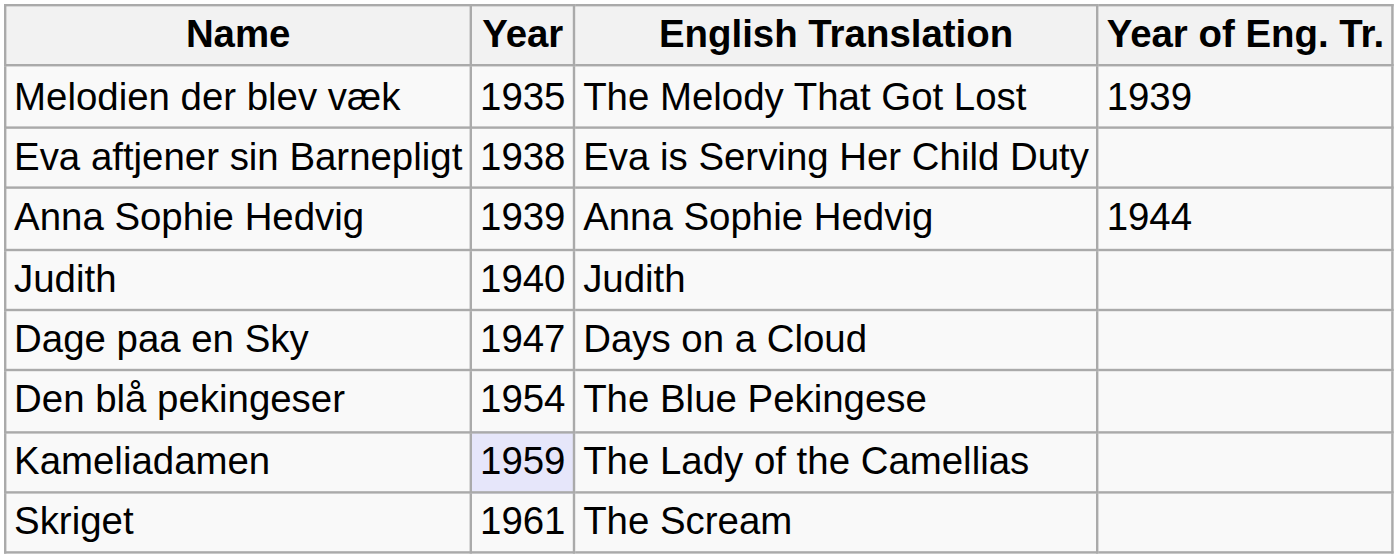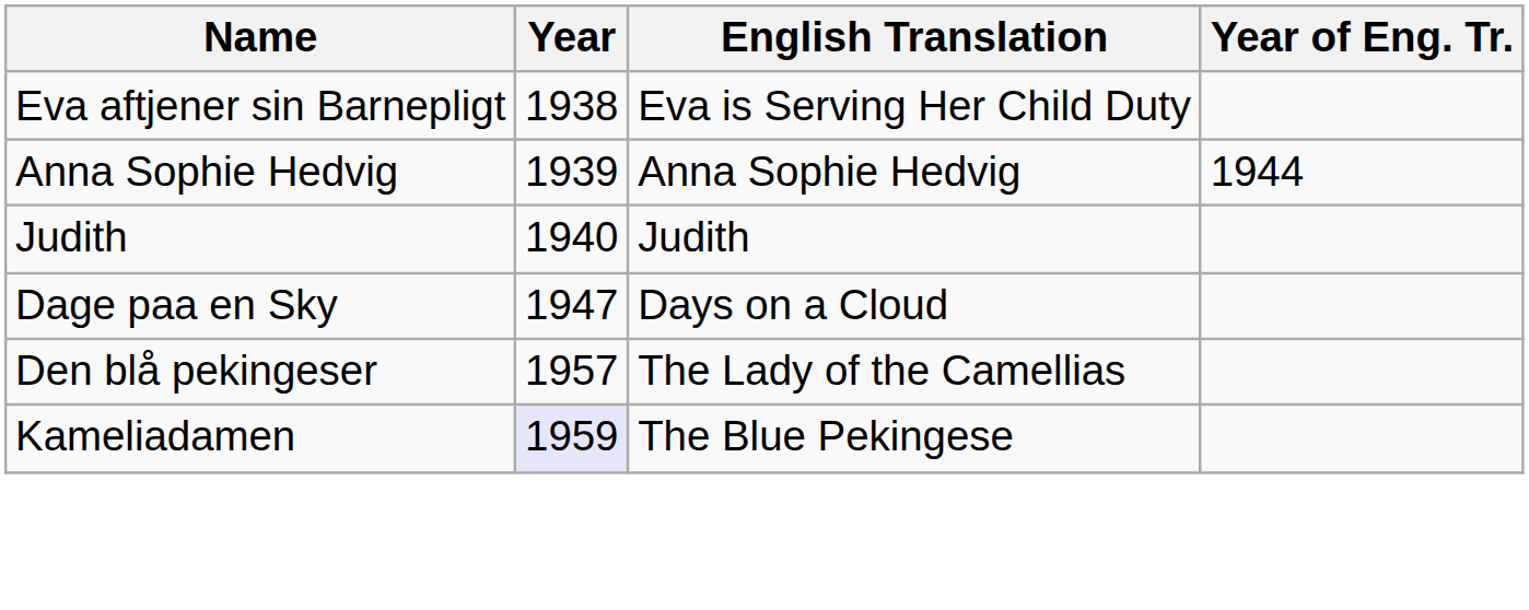 <table class="wikitable">
 <tr>
 <th>Name</th>
 <th>Year</th>
 <th>English Translation</th>
 <th>Year of Eng. Tr.</th>
-</tr>
-<tr>
-<td>Melodien der blev væk</td>
-<td>1935</td>
-<td>The Melody That Got Lost</td>
-<td>1939</td>
 </tr>
 <tr>
 <td>Eva aftjener sin Barnepligt</td>
 <td>1938</td>
 <td>Eva is Serving Her Child Duty</td>
 <td></td>
 </tr>
 <tr>
 <td>Anna Sophie Hedvig</td>
 <td>1939</td>
 <td>Anna Sophie Hedvig</td>
 <td>1944</td>
 </tr>
 <tr>
 <td>Judith</td>
 <td>1940</td>
 <td>Judith</td>
 <td></td>
 </tr>
 <tr>
 <td>Dage paa en Sky</td>
 <td>1947</td>
 <td>Days on a Cloud</td>
 <td></td>
 </tr>
 <tr>
 <td>Den blå pekingeser</td>
-<td>1954</td>
-<td>The Blue Pekingese</td>
+<td>1957</td>
+<td>The Lady of the Camellias</td>
 <td></td>
 </tr>
 <tr>
 <td>Kameliadamen</td>
 <td style="background: lavender;">1959</td>
-<td>The Lady of the Camellias</td>
-<td></td>
-</tr>
-<tr>
-<td>Skriget</td>
-<td>1961</td>
-<td>The Scream</td>
+<td>The Blue Pekingese</td>
 <td></td>
 </tr>
 </table>
